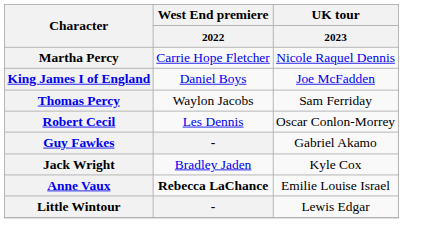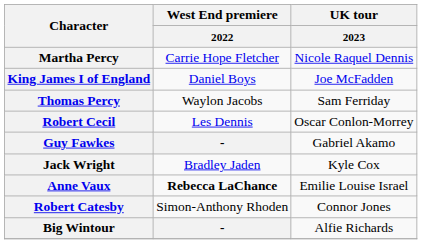 <table class="wikitable">
 <tr>
 <th rowspan="2">Character</th>
 <th>West End premiere</th>
 <th>UK tour</th>
 </tr>
 <tr>
 <th><small>2022</small></th>
 <th><small>2023</small></th>
 </tr>
 <tr>
 <th>Martha Percy</th>
 <td align=center><a href='#'>Carrie Hope Fletcher</a></td>
 <td align=center><a href='#'>Nicole Raquel Dennis</a></td>
 </tr>
 <tr>
 <th><a href='#'>King James I of England</a></th>
 <td align=center><a href='#'>Daniel Boys</a></td>
 <td align=center><a href='#'>Joe McFadden</a></td>
 </tr>
 <tr>
 <th><a href='#'>Thomas Percy</a></th>
 <td align=center>Waylon Jacobs</td>
 <td align=center>Sam Ferriday</td>
 </tr>
 <tr>
 <th><a href='#'>Robert Cecil</a></th>
 <td align=center><a href='#'>Les Dennis</a></td>
 <td align=center>Oscar Conlon-Morrey</td>
 </tr>
 <tr>
 <th><a href='#'>Guy Fawkes</a></th>
 <th>-</th>
 <td align=center>Gabriel Akamo</td>
 </tr>
 <tr>
 <th>Jack Wright</th>
 <td align=center><a href='#'>Bradley Jaden</a></td>
 <td align=center>Kyle Cox</td>
 </tr>
 <tr>
 <th><a href='#'>Anne Vaux</a></th>
 <td align=center><strong>Rebecca LaChance</strong></td>
 <td align=center>Emilie Louise Israel</td>
 </tr>
 <tr>
-<th>Little Wintour</th>
+<th><a href='#'>Robert Catesby</a></th>
+<td align=center>Simon-Anthony Rhoden</td>
+<td align=center>Connor Jones</td>
+</tr>
+<tr>
+<th>Big Wintour</th>
 <th>-</th>
-<td align=center>Lewis Edgar</td>
+<td align=center>Alfie Richards</td>
 </tr>
 <tr>
 </tr>
 </table>
